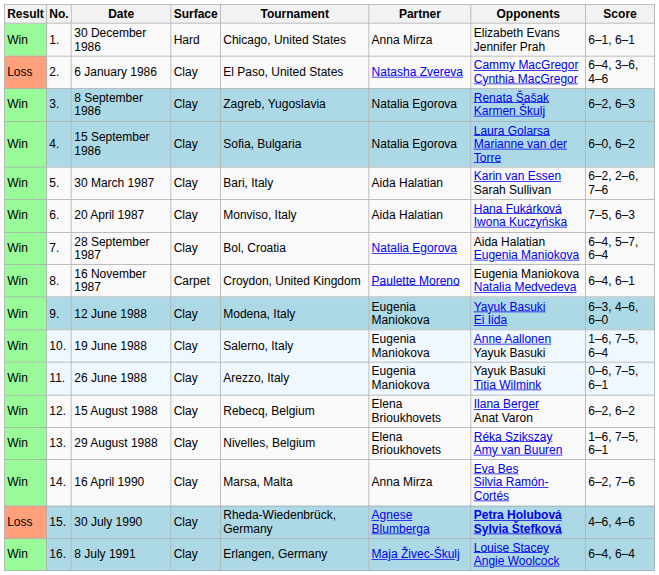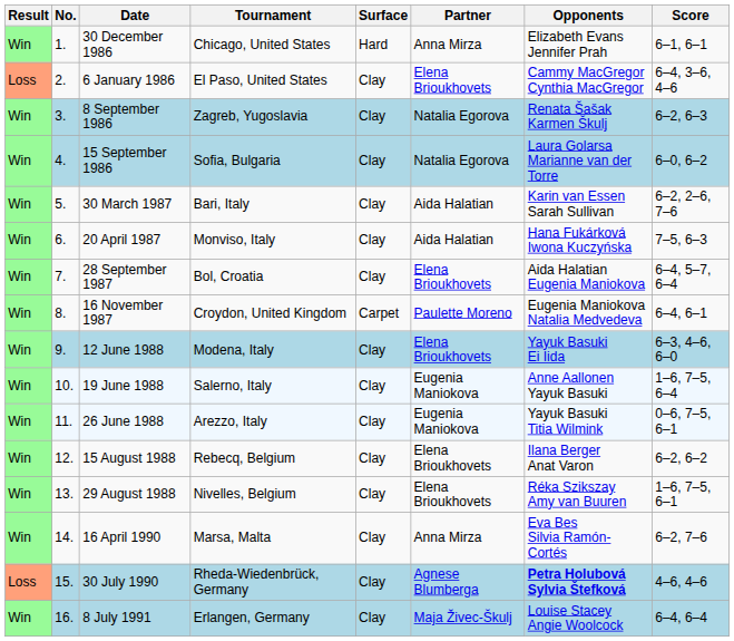 <table class="sortable wikitable">
 <tr>
 <th>Result</th>
 <th>No.</th>
 <th>Date</th>
+<th>Tournament</th>
 <th>Surface</th>
-<th>Tournament</th>
 <th>Partner</th>
 <th>Opponents</th>
 <th class=unsortable>Score</th>
 </tr>
 <tr>
 <td style="background:#98fb98;">Win</td>
 <td>1.</td>
 <td>30 December 1986</td>
+<td>Chicago, United States</td>
 <td>Hard</td>
-<td>Chicago, United States</td>
 <td> Anna Mirza</td>
 <td> Elizabeth Evans <br>  Jennifer Prah</td>
 <td>6–1, 6–1</td>
 </tr>
 <tr>
 <td style="background:#ffa07a;">Loss</td>
 <td>2.</td>
 <td>6 January 1986</td>
+<td>El Paso, United States</td>
 <td>Clay</td>
-<td>El Paso, United States</td>
-<td> <a href='#'>Natasha Zvereva</a></td>
+<td> <a href='#'>Elena Brioukhovets</a></td>
 <td> <a href='#'>Cammy MacGregor</a> <br>  <a href='#'>Cynthia MacGregor</a></td>
 <td>6–4, 3–6, 4–6</td>
 </tr>
 <tr style="background:lightblue;">
 <td style="background:#98fb98;">Win</td>
 <td>3.</td>
 <td>8 September 1986</td>
+<td>Zagreb, Yugoslavia</td>
 <td>Clay</td>
-<td>Zagreb, Yugoslavia</td>
 <td> Natalia Egorova</td>
 <td> <a href='#'>Renata Šašak</a> <br>  <a href='#'>Karmen Škulj</a></td>
 <td>6–2, 6–3</td>
 </tr>
 <tr style="background:lightblue;">
 <td style="background:#98fb98;">Win</td>
 <td>4.</td>
 <td>15 September 1986</td>
+<td>Sofia, Bulgaria</td>
 <td>Clay</td>
-<td>Sofia, Bulgaria</td>
 <td> Natalia Egorova</td>
 <td> <a href='#'>Laura Golarsa</a> <br>  <a href='#'>Marianne van der Torre</a></td>
 <td>6–0, 6–2</td>
 </tr>
 <tr>
 <td style="background:#98fb98;">Win</td>
 <td>5.</td>
 <td>30 March 1987</td>
+<td>Bari, Italy</td>
 <td>Clay</td>
-<td>Bari, Italy</td>
 <td> Aida Halatian</td>
 <td> <a href='#'>Karin van Essen</a> <br>  Sarah Sullivan</td>
 <td>6–2, 2–6, 7–6</td>
 </tr>
 <tr>
 <td style="background:#98fb98;">Win</td>
 <td>6.</td>
 <td>20 April 1987</td>
+<td>Monviso, Italy</td>
 <td>Clay</td>
-<td>Monviso, Italy</td>
 <td> Aida Halatian</td>
 <td> <a href='#'>Hana Fukárková</a> <br>  <a href='#'>Iwona Kuczyńska</a></td>
 <td>7–5, 6–3</td>
 </tr>
 <tr>
 <td style="background:#98fb98;">Win</td>
 <td>7.</td>
 <td>28 September 1987</td>
+<td>Bol, Croatia</td>
 <td>Clay</td>
-<td>Bol, Croatia</td>
-<td> <a href='#'>Natalia Egorova</a></td>
+<td> <a href='#'>Elena Brioukhovets</a></td>
 <td> Aida Halatian <br>  <a href='#'>Eugenia Maniokova</a></td>
 <td>6–4, 5–7, 6–4</td>
 </tr>
 <tr>
 <td style="background:#98fb98;">Win</td>
 <td>8.</td>
 <td>16 November 1987</td>
+<td>Croydon, United Kingdom</td>
 <td>Carpet</td>
-<td>Croydon, United Kingdom</td>
 <td> <a href='#'>Paulette Moreno</a></td>
 <td> Eugenia Maniokova <br>  <a href='#'>Natalia Medvedeva</a></td>
 <td>6–4, 6–1</td>
 </tr>
 <tr style="background:lightblue;">
 <td style="background:#98fb98;">Win</td>
 <td>9.</td>
 <td>12 June 1988</td>
+<td>Modena, Italy</td>
 <td>Clay</td>
-<td>Modena, Italy</td>
-<td> Eugenia Maniokova</td>
+<td> <a href='#'>Elena Brioukhovets</a></td>
 <td> <a href='#'>Yayuk Basuki</a> <br>  <a href='#'>Ei Iida</a></td>
 <td>6–3, 4–6, 6–0</td>
 </tr>
 <tr style="background:#f0f8ff;">
 <td style="background:#98fb98;">Win</td>
 <td>10.</td>
 <td>19 June 1988</td>
+<td>Salerno, Italy</td>
 <td>Clay</td>
-<td>Salerno, Italy</td>
 <td> Eugenia Maniokova</td>
 <td> <a href='#'>Anne Aallonen</a> <br>  Yayuk Basuki</td>
 <td>1–6, 7–5, 6–4</td>
 </tr>
 <tr style="background:#f0f8ff;">
 <td style="background:#98fb98;">Win</td>
 <td>11.</td>
 <td>26 June 1988</td>
+<td>Arezzo, Italy</td>
 <td>Clay</td>
-<td>Arezzo, Italy</td>
 <td> Eugenia Maniokova</td>
 <td> Yayuk Basuki <br>  <a href='#'>Titia Wilmink</a></td>
 <td>0–6, 7–5, 6–1</td>
 </tr>
 <tr>
 <td style="background:#98fb98;">Win</td>
 <td>12.</td>
 <td>15 August 1988</td>
+<td>Rebecq, Belgium</td>
 <td>Clay</td>
-<td>Rebecq, Belgium</td>
 <td> Elena Brioukhovets</td>
 <td> <a href='#'>Ilana Berger</a> <br>  Anat Varon</td>
 <td>6–2, 6–2</td>
 </tr>
 <tr>
 <td style="background:#98fb98;">Win</td>
 <td>13.</td>
 <td>29 August 1988</td>
+<td>Nivelles, Belgium</td>
 <td>Clay</td>
-<td>Nivelles, Belgium</td>
 <td> Elena Brioukhovets</td>
 <td> <a href='#'>Réka Szikszay</a> <br>  <a href='#'>Amy van Buuren</a></td>
 <td>1–6, 7–5, 6–1</td>
 </tr>
 <tr>
 <td style="background:#98fb98;">Win</td>
 <td>14.</td>
 <td>16 April 1990</td>
+<td>Marsa, Malta</td>
 <td>Clay</td>
-<td>Marsa, Malta</td>
 <td> Anna Mirza</td>
 <td> <a href='#'>Eva Bes</a> <br>  <a href='#'>Silvia Ramón-Cortés</a></td>
 <td>6–2, 7–6</td>
 </tr>
 <tr style="background:lightblue;">
 <td style="background:#ffa07a;">Loss</td>
 <td>15.</td>
 <td>30 July 1990</td>
+<td>Rheda-Wiedenbrück, Germany</td>
 <td>Clay</td>
-<td>Rheda-Wiedenbrück, Germany</td>
 <td> <a href='#'>Agnese Blumberga</a></td>
 <td><strong> <a href='#'>Petra Holubová</a> <br>  <a href='#'>Sylvia Štefková</a></strong></td>
 <td>4–6, 4–6</td>
 </tr>
 <tr style="background:lightblue;">
 <td style="background:#98fb98;">Win</td>
 <td>16.</td>
 <td>8 July 1991</td>
+<td>Erlangen, Germany</td>
 <td>Clay</td>
-<td>Erlangen, Germany</td>
 <td> <a href='#'>Maja Živec-Škulj</a></td>
 <td> <a href='#'>Louise Stacey</a> <br>  <a href='#'>Angie Woolcock</a></td>
 <td>6–4, 6–4</td>
 </tr>
 </table>
